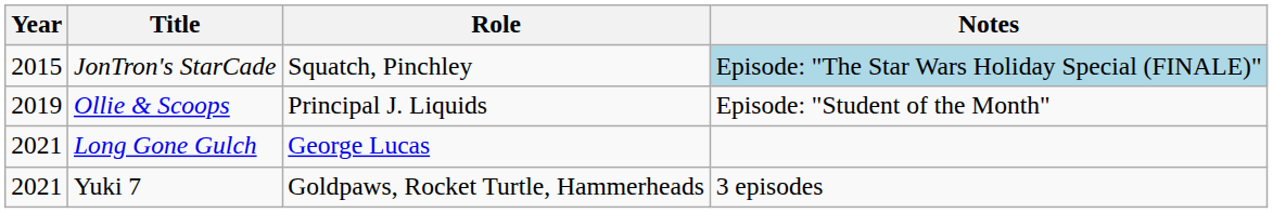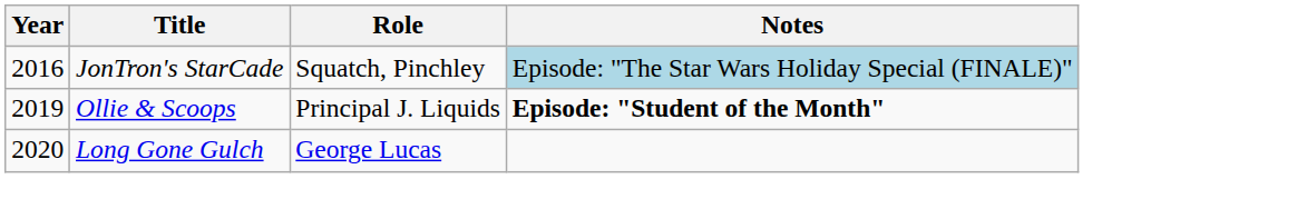 <table class="wikitable sortable">
 <tr>
 <th>Year</th>
 <th>Title</th>
 <th>Role</th>
 <th>Notes</th>
 </tr>
 <tr>
-<td>2015</td>
+<td>2016</td>
 <td><em>JonTron's StarCade</em></td>
 <td>Squatch, Pinchley</td>
 <td style="background: lightblue;">Episode: "The Star Wars Holiday Special (FINALE)"</td>
 </tr>
 <tr>
 <td>2019</td>
 <td><em><a href='#'>Ollie & Scoops</a></em></td>
 <td>Principal J. Liquids</td>
-<td>Episode: "Student of the Month"</td>
+<td><strong>Episode: "Student of the Month"</strong></td>
 </tr>
 <tr>
-<td>2021</td>
+<td>2020</td>
 <td><em><a href='#'>Long Gone Gulch</a></em></td>
 <td><a href='#'>George Lucas</a></td>
 <td></td>
 </tr>
-<tr>
-<td>2021</td>
-<td>Yuki 7</td>
-<td>Goldpaws, Rocket Turtle, Hammerheads</td>
-<td>3 episodes</td>
-</tr>
 </table>
